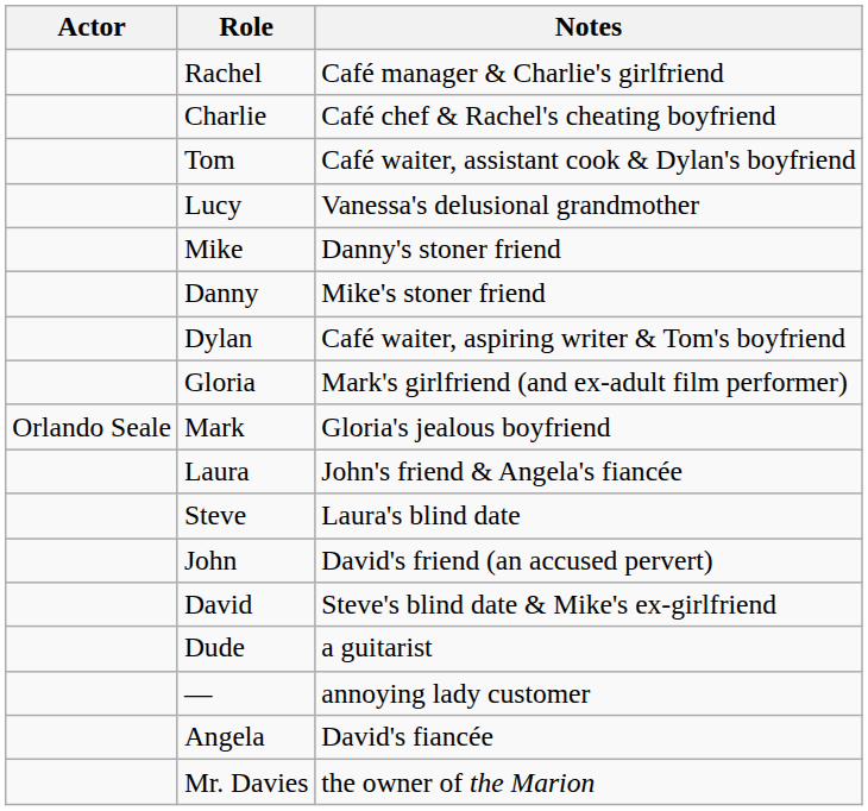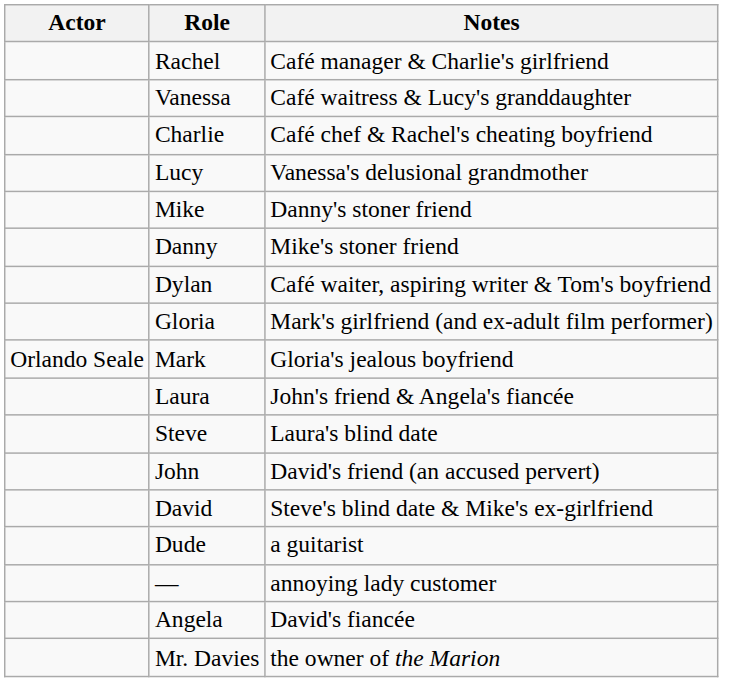 <table class="sortable wikitable">
 <tr>
 <th>Actor</th>
 <th>Role</th>
 <th>Notes</th>
 </tr>
 <tr>
 <td></td>
 <td>Rachel</td>
 <td>Café manager & Charlie's girlfriend</td>
 </tr>
 <tr>
 <td></td>
-<td>Charlie</td>
-<td>Café chef & Rachel's cheating boyfriend</td>
+<td>Vanessa</td>
+<td>Café waitress & Lucy's granddaughter</td>
 </tr>
 <tr>
 <td></td>
-<td>Tom</td>
-<td>Café waiter, assistant cook & Dylan's boyfriend</td>
+<td>Charlie</td>
+<td>Café chef & Rachel's cheating boyfriend</td>
 </tr>
 <tr>
 <td></td>
 <td>Lucy</td>
 <td>Vanessa's delusional grandmother</td>
 </tr>
 <tr>
 <td></td>
 <td>Mike</td>
 <td>Danny's stoner friend</td>
 </tr>
 <tr>
 <td></td>
 <td>Danny</td>
 <td>Mike's stoner friend</td>
 </tr>
 <tr>
 <td></td>
 <td>Dylan</td>
 <td>Café waiter, aspiring writer & Tom's boyfriend</td>
 </tr>
 <tr>
 <td></td>
 <td>Gloria</td>
 <td>Mark's girlfriend (and ex-adult film performer)</td>
 </tr>
 <tr>
 <td>Orlando Seale</td>
 <td>Mark</td>
 <td>Gloria's jealous boyfriend</td>
 </tr>
 <tr>
 <td></td>
 <td>Laura</td>
 <td>John's friend & Angela's fiancée</td>
 </tr>
 <tr>
 <td></td>
 <td>Steve</td>
 <td>Laura's blind date</td>
 </tr>
 <tr>
 <td></td>
 <td>John</td>
 <td>David's friend (an accused pervert)</td>
 </tr>
 <tr>
 <td></td>
 <td>David</td>
 <td>Steve's blind date & Mike's ex-girlfriend</td>
 </tr>
 <tr>
 <td></td>
 <td>Dude</td>
 <td>a guitarist</td>
 </tr>
 <tr>
 <td></td>
 <td>—</td>
 <td>annoying lady customer</td>
 </tr>
 <tr>
 <td></td>
 <td>Angela</td>
 <td>David's fiancée</td>
 </tr>
 <tr>
 <td></td>
 <td>Mr. Davies</td>
 <td>the owner of <em>the Marion</em></td>
 </tr>
 </table>
